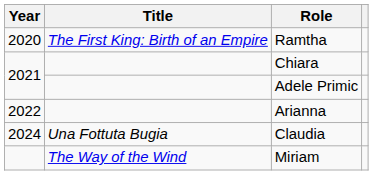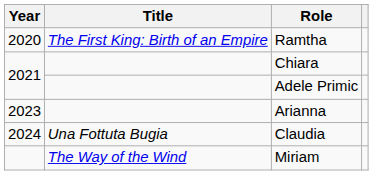 <table class="wikitable sortable">
 <tr>
 <th>Year</th>
 <th>Title</th>
 <th>Role</th>
 <th class="unsortable"></th>
 </tr>
 <tr>
 <td>2020</td>
 <td><em><a href='#'>The First King: Birth of an Empire</a></em></td>
 <td>Ramtha</td>
 <td></td>
 </tr>
 <tr>
 <td rowspan="2">2021</td>
 <td><em></em></td>
 <td>Chiara</td>
 <td></td>
 </tr>
 <tr>
 <td><em></em></td>
 <td>Adele Primic</td>
 <td></td>
 </tr>
 <tr>
-<td>2022</td>
+<td>2023</td>
 <td><em></em></td>
 <td>Arianna</td>
 <td></td>
 </tr>
 <tr>
 <td>2024</td>
 <td><em>Una Fottuta Bugia</em></td>
 <td>Claudia</td>
 <td></td>
 </tr>
 <tr>
 <td></td>
 <td><em><a href='#'>The Way of the Wind</a></em></td>
 <td>Miriam</td>
 <td></td>
 </tr>
 </table>
